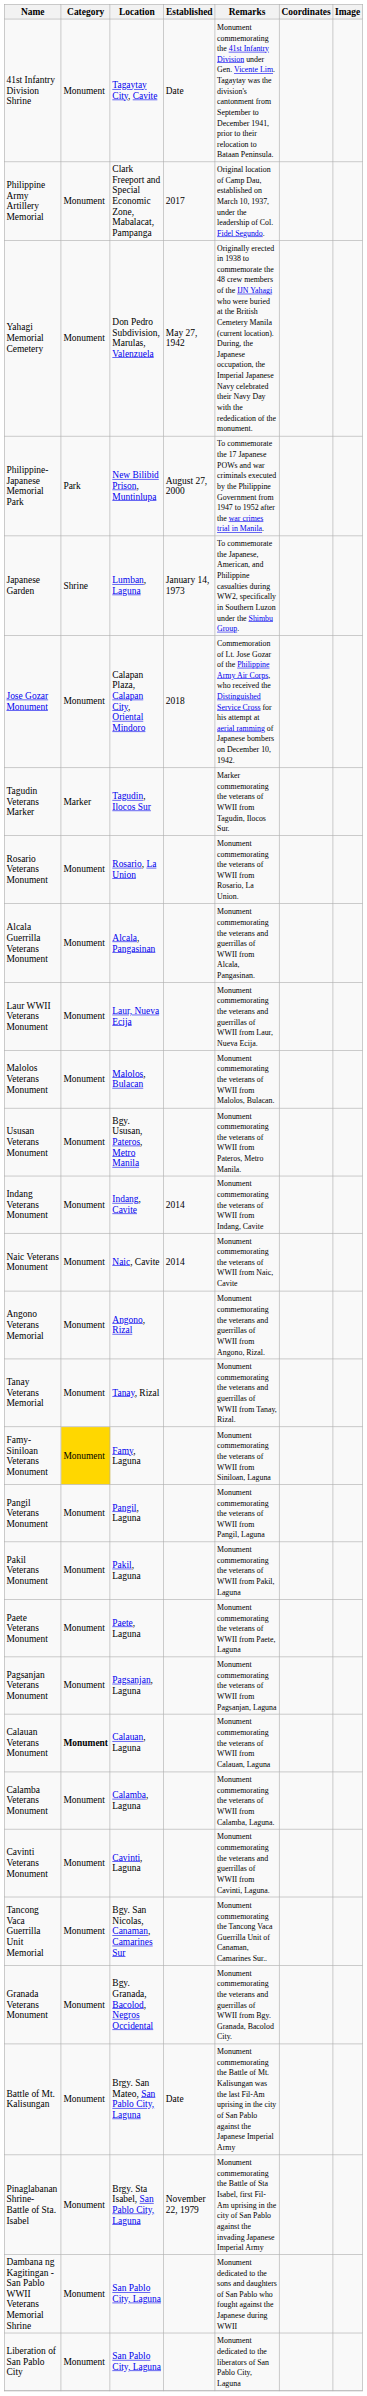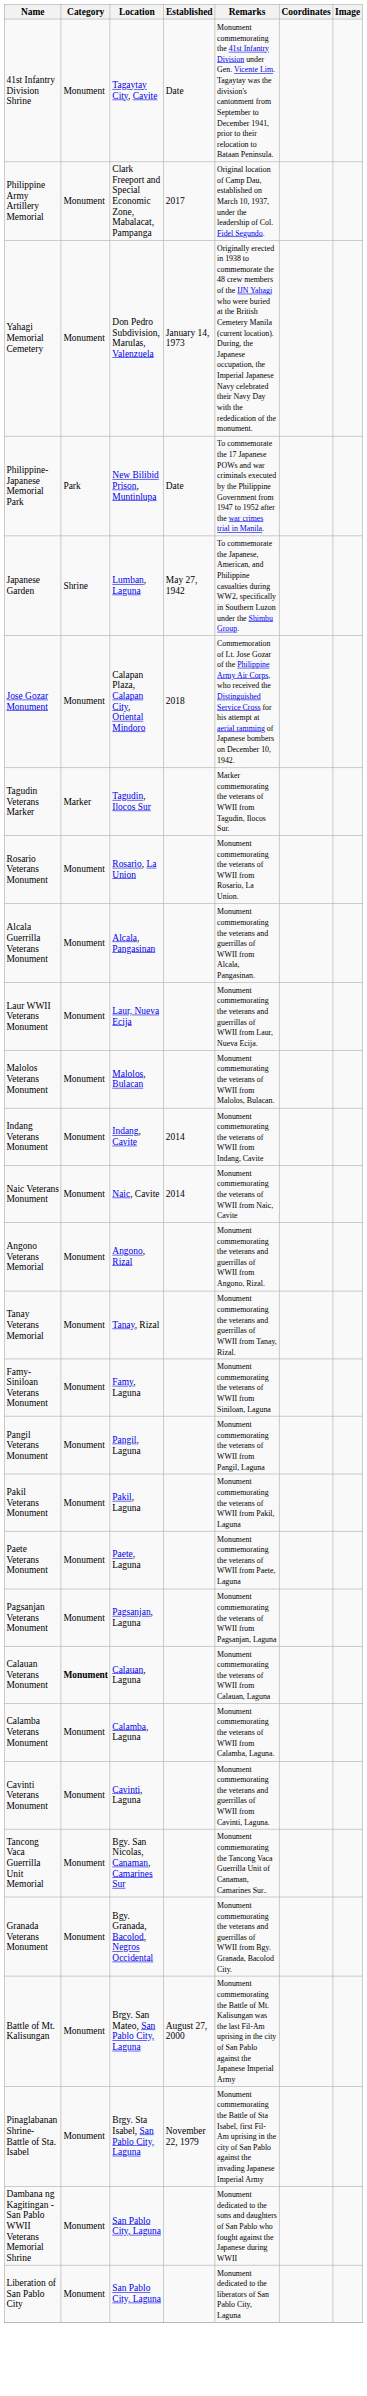 <table class="wikitable sortable">
 <tr>
 <th>Name</th>
 <th>Category</th>
 <th>Location</th>
 <th>Established</th>
 <th>Remarks</th>
 <th>Coordinates</th>
 <th>Image</th>
 </tr>
 <tr>
 <td>41st Infantry Division Shrine</td>
 <td>Monument</td>
 <td><a href='#'>Tagaytay City</a>, <a href='#'>Cavite</a></td>
 <td>Date</td>
 <td><small>Monument commemorating the <a href='#'>41st Infantry Division</a> under Gen. <a href='#'>Vicente Lim</a>. Tagaytay was the division's cantonment from September to December 1941, prior to their relocation to Bataan Peninsula.</small></td>
 <td></td>
 <td></td>
 </tr>
 <tr>
 <td>Philippine Army Artillery Memorial</td>
 <td>Monument</td>
 <td>Clark Freeport and Special Economic Zone, Mabalacat, Pampanga</td>
 <td>2017</td>
 <td><small>Original location of Camp Dau, established on March 10, 1937, under the leadership of Col. <a href='#'>Fidel Segundo</a>.</small></td>
 <td></td>
 <td><br></td>
 </tr>
 <tr>
 <td>Yahagi Memorial Cemetery</td>
 <td>Monument</td>
 <td>Don Pedro Subdivision, Marulas, <a href='#'>Valenzuela</a></td>
-<td>May 27, 1942</td>
+<td>January 14, 1973</td>
 <td><small>Originally erected in 1938 to commemorate the 48 crew members of the <a href='#'>IJN Yahagi</a> who were buried at the British Cemetery Manila (current location). During, the Japanese occupation, the Imperial Japanese Navy celebrated their Navy Day with the rededication of the monument.</small></td>
 <td></td>
 <td></td>
 </tr>
 <tr>
 <td>Philippine-Japanese Memorial Park</td>
 <td>Park</td>
 <td><a href='#'>New Bilibid Prison</a>, <a href='#'>Muntinlupa</a></td>
-<td>August 27, 2000</td>
+<td>Date</td>
 <td><small>To commemorate the 17 Japanese POWs and war criminals executed by the Philippine Government from 1947 to 1952 after the <a href='#'>war crimes trial in Manila</a>.</small></td>
 <td></td>
 <td><br></td>
 </tr>
 <tr>
 <td>Japanese Garden</td>
 <td>Shrine</td>
 <td><a href='#'>Lumban</a>, <a href='#'>Laguna</a></td>
-<td>January 14, 1973</td>
+<td>May 27, 1942</td>
 <td><small>To commemorate the Japanese, American, and Philippine casualties during WW2, specifically in Southern Luzon under the <a href='#'>Shimbu Group</a>.</small></td>
 <td></td>
 <td><br></td>
 </tr>
 <tr>
 <td><a href='#'>Jose Gozar Monument</a></td>
 <td>Monument</td>
 <td>Calapan Plaza, <a href='#'>Calapan City</a>, <a href='#'>Oriental Mindoro</a></td>
 <td>2018</td>
 <td><small>Commemoration of Lt. Jose Gozar of the <a href='#'>Philippine Army Air Corps</a>, who received the <a href='#'>Distinguished Service Cross</a> for his attempt at <a href='#'>aerial ramming</a> of Japanese bombers on December 10, 1942.</small></td>
 <td></td>
 <td></td>
 </tr>
 <tr>
 <td>Tagudin Veterans Marker</td>
 <td>Marker</td>
 <td><a href='#'>Tagudin</a>, <a href='#'>Ilocos Sur</a></td>
 <td></td>
 <td><small>Marker commemorating the veterans of WWII from Tagudin, Ilocos Sur.</small></td>
 <td></td>
 <td><br></td>
 </tr>
 <tr>
 <td>Rosario Veterans Monument</td>
 <td>Monument</td>
 <td><a href='#'>Rosario</a>, <a href='#'>La Union</a></td>
 <td></td>
 <td><small>Monument commemorating the veterans of WWII from Rosario, La Union.</small></td>
 <td></td>
 <td><br></td>
 </tr>
 <tr>
 <td>Alcala Guerrilla Veterans Monument</td>
 <td>Monument</td>
 <td><a href='#'>Alcala</a>, <a href='#'>Pangasinan</a></td>
 <td></td>
 <td><small>Monument commemorating the veterans and guerrillas of WWII from Alcala, Pangasinan.</small></td>
 <td></td>
 <td><br></td>
 </tr>
 <tr>
 <td>Laur WWII Veterans Monument</td>
 <td>Monument</td>
 <td><a href='#'>Laur, Nueva Ecija</a></td>
 <td></td>
 <td><small>Monument commemorating the veterans and guerrillas of WWII from Laur, Nueva Ecija.</small></td>
 <td></td>
 <td><br></td>
 </tr>
 <tr>
 <td>Malolos Veterans Monument</td>
 <td>Monument</td>
 <td><a href='#'>Malolos</a>, <a href='#'>Bulacan</a></td>
 <td></td>
 <td><small>Monument commemorating the veterans of WWII from Malolos, Bulacan.</small></td>
 <td></td>
 <td><br></td>
 </tr>
 <tr>
-<td>Ususan Veterans Monument</td>
-<td>Monument</td>
-<td>Bgy. Ususan, <a href='#'>Pateros</a>, <a href='#'>Metro Manila</a></td>
-<td></td>
-<td><small>Monument commemorating the veterans of WWII from Pateros, Metro Manila.</small></td>
-<td></td>
-<td><br></td>
-</tr>
-<tr>
 <td>Indang Veterans Monument</td>
 <td>Monument</td>
 <td><a href='#'>Indang</a>, <a href='#'>Cavite</a></td>
 <td>2014</td>
 <td><small>Monument commemorating the veterans of WWII from Indang, Cavite</small></td>
 <td></td>
 <td><br></td>
 </tr>
 <tr>
 <td>Naic Veterans Monument</td>
 <td>Monument</td>
 <td><a href='#'>Naic</a>, Cavite</td>
 <td>2014</td>
 <td><small>Monument commemorating the veterans of WWII from Naic, Cavite</small></td>
 <td></td>
 <td></td>
 </tr>
 <tr>
 <td>Angono Veterans Memorial</td>
 <td>Monument</td>
 <td><a href='#'>Angono</a>, <a href='#'>Rizal</a></td>
 <td></td>
 <td><small>Monument commemorating the veterans and guerrillas of WWII from Angono, Rizal.</small></td>
 <td></td>
 <td><br></td>
 </tr>
 <tr>
 <td>Tanay Veterans Memorial</td>
 <td>Monument</td>
 <td><a href='#'>Tanay</a>, Rizal</td>
 <td></td>
 <td><small>Monument commemorating the veterans and guerrillas of WWII from Tanay, Rizal.</small></td>
 <td></td>
 <td><br></td>
 </tr>
 <tr>
 <td>Famy-Siniloan Veterans Monument</td>
-<td style="background: gold;">Monument</td>
+<td>Monument</td>
 <td><a href='#'>Famy</a>, Laguna</td>
 <td></td>
 <td><small>Monument commemorating the veterans of WWII from Siniloan, Laguna</small></td>
 <td></td>
 <td><br></td>
 </tr>
 <tr>
 <td>Pangil Veterans Monument</td>
 <td>Monument</td>
 <td><a href='#'>Pangil</a>, Laguna</td>
 <td></td>
 <td><small>Monument commemorating the veterans of WWII from Pangil, Laguna</small></td>
 <td></td>
 <td><br></td>
 </tr>
 <tr>
 <td>Pakil Veterans Monument</td>
 <td>Monument</td>
 <td><a href='#'>Pakil</a>, Laguna</td>
 <td></td>
 <td><small>Monument commemorating the veterans of WWII from Pakil, Laguna</small></td>
 <td></td>
 <td><br></td>
 </tr>
 <tr>
 <td>Paete Veterans Monument</td>
 <td>Monument</td>
 <td><a href='#'>Paete</a>, Laguna</td>
 <td></td>
 <td><small>Monument commemorating the veterans of WWII from Paete, Laguna</small></td>
 <td></td>
 <td><br></td>
 </tr>
 <tr>
 <td>Pagsanjan Veterans Monument</td>
 <td>Monument</td>
 <td><a href='#'>Pagsanjan</a>, Laguna</td>
 <td></td>
 <td><small>Monument commemorating the veterans of WWII from Pagsanjan, Laguna</small></td>
 <td></td>
 <td><br></td>
 </tr>
 <tr>
 <td>Calauan Veterans Monument</td>
 <td><strong>Monument</strong></td>
 <td><a href='#'>Calauan</a>, Laguna</td>
 <td></td>
 <td><small>Monument commemorating the veterans of WWII from Calauan, Laguna</small></td>
 <td></td>
 <td><br></td>
 </tr>
 <tr>
 <td>Calamba Veterans Monument</td>
 <td>Monument</td>
 <td><a href='#'>Calamba</a>, Laguna</td>
 <td></td>
 <td><small>Monument commemorating the veterans of WWII from Calamba, Laguna.</small></td>
 <td></td>
 <td><br></td>
 </tr>
 <tr>
 <td>Cavinti Veterans Monument</td>
 <td>Monument</td>
 <td><a href='#'>Cavinti</a>, Laguna</td>
 <td></td>
 <td><small>Monument commemorating the veterans and guerrillas of WWII from Cavinti, Laguna.</small></td>
 <td></td>
 <td><br></td>
 </tr>
 <tr>
 <td>Tancong Vaca Guerrilla Unit Memorial</td>
 <td>Monument</td>
 <td>Bgy. San Nicolas, <a href='#'>Canaman</a>, <a href='#'>Camarines Sur</a></td>
 <td></td>
 <td><small>Monument commemorating the Tancong Vaca Guerrilla Unit of Canaman, Camarines Sur..</small></td>
 <td></td>
 <td><br></td>
 </tr>
 <tr>
 <td>Granada Veterans Monument</td>
 <td>Monument</td>
 <td>Bgy. Granada, <a href='#'>Bacolod</a>, <a href='#'>Negros Occidental</a></td>
 <td></td>
 <td><small>Monument commemorating the veterans and guerrillas of WWII from Bgy. Granada, Bacolod City.</small></td>
 <td></td>
 <td></td>
 </tr>
 <tr>
 <td>Battle of Mt. Kalisungan</td>
 <td>Monument</td>
 <td>Brgy. San Mateo, <a href='#'>San Pablo City, Laguna</a></td>
-<td>Date</td>
+<td>August 27, 2000</td>
 <td><small>Monument commemorating the Battle of Mt. Kalisungan was the last Fil-Am uprising in the city of San Pablo against the Japanese Imperial Army</small></td>
 <td></td>
 <td></td>
 </tr>
 <tr>
 <td>Pinaglabanan Shrine- Battle of Sta. Isabel</td>
 <td>Monument</td>
 <td>Brgy. Sta Isabel, <a href='#'>San Pablo City, Laguna</a></td>
 <td>November 22, 1979</td>
 <td><small>Monument commemorating the Battle of Sta Isabel, first Fil-Am uprising in the city of San Pablo against the invading Japanese Imperial Army</small></td>
 <td></td>
 <td></td>
 </tr>
 <tr>
 <td>Dambana ng Kagitingan -San Pablo WWII Veterans Memorial Shrine</td>
 <td>Monument</td>
 <td><a href='#'>San Pablo City, Laguna</a></td>
 <td></td>
 <td><small>Monument dedicated to the sons and daughters of San Pablo who fought against the Japanese during WWII</small></td>
 <td></td>
 <td></td>
 </tr>
 <tr>
 <td>Liberation of San Pablo City</td>
 <td>Monument</td>
 <td><a href='#'>San Pablo City, Laguna</a></td>
 <td></td>
 <td><small>Monument dedicated to the liberators of San Pablo City, Laguna</small></td>
 <td></td>
 <td></td>
 </tr>
 <tr>
 </tr>
 </table>
